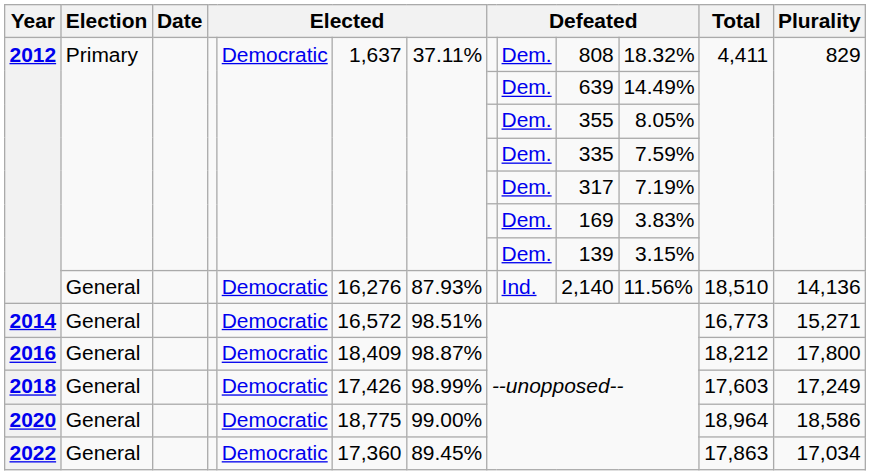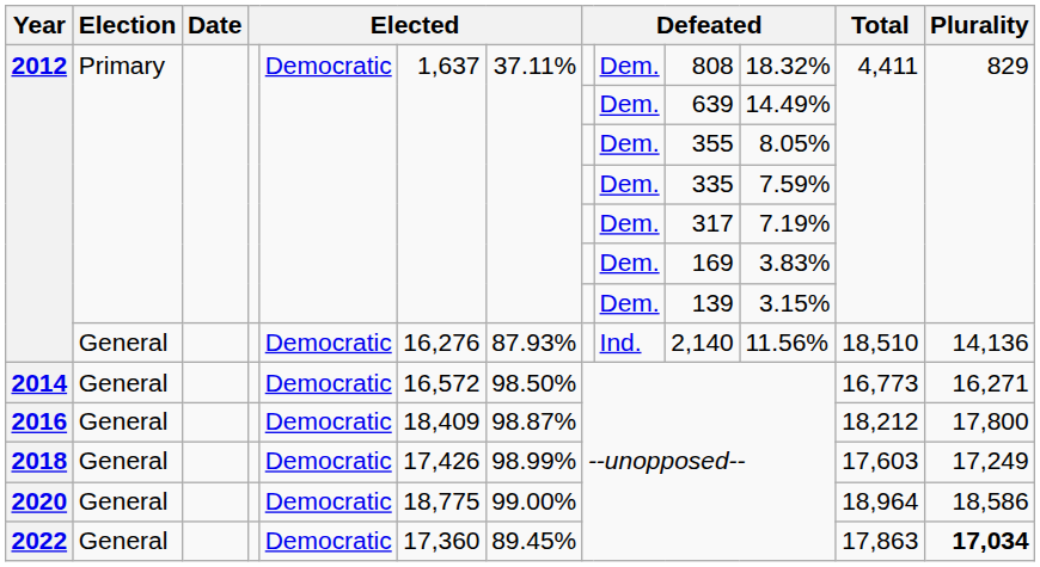 <table class="wikitable">
 <tr>
 <th>Year</th>
 <th>Election</th>
 <th>Date</th>
 <th colspan="4">Elected</th>
 <th colspan="4">Defeated</th>
 <th>Total</th>
 <th>Plurality</th>
 </tr>
 <tr>
 <th rowspan="8" valign="top"><a href='#'>2012</a></th>
 <td rowspan="7" valign="top">Primary</td>
 <td rowspan="7" valign="top"></td>
 <td rowspan="7" valign="top"></td>
 <td valign="top" rowspan="7" ><a href='#'>Democratic</a></td>
 <td rowspan="7" align="right" valign="top">1,637</td>
 <td rowspan="7" align="right" valign="top">37.11%</td>
 <td valign="top"></td>
 <td valign="top" ><a href='#'>Dem.</a></td>
 <td align="right" valign="top">808</td>
 <td align="right" valign="top">18.32%</td>
 <td rowspan="7" align="right" valign="top">4,411</td>
 <td rowspan="7" align="right" valign="top">829</td>
 </tr>
 <tr>
 <td valign="top"></td>
 <td valign="top" ><a href='#'>Dem.</a></td>
 <td align="right" valign="top">639</td>
 <td align="right" valign="top">14.49%</td>
 </tr>
 <tr>
 <td valign="top"></td>
 <td valign="top" ><a href='#'>Dem.</a></td>
 <td align="right" valign="top">355</td>
 <td align="right" valign="top">8.05%</td>
 </tr>
 <tr>
 <td valign="top"></td>
 <td valign="top" ><a href='#'>Dem.</a></td>
 <td align="right" valign="top">335</td>
 <td align="right" valign="top">7.59%</td>
 </tr>
 <tr>
 <td valign="top"></td>
 <td valign="top" ><a href='#'>Dem.</a></td>
 <td align="right" valign="top">317</td>
 <td align="right" valign="top">7.19%</td>
 </tr>
 <tr>
 <td valign="top"></td>
 <td valign="top" ><a href='#'>Dem.</a></td>
 <td align="right" valign="top">169</td>
 <td align="right" valign="top">3.83%</td>
 </tr>
 <tr>
 <td valign="top"></td>
 <td valign="top" ><a href='#'>Dem.</a></td>
 <td align="right" valign="top">139</td>
 <td align="right" valign="top">3.15%</td>
 </tr>
 <tr>
 <td valign="top">General</td>
 <td valign="top"></td>
 <td valign="top"></td>
 <td valign="top" ><a href='#'>Democratic</a></td>
 <td align="right" valign="top">16,276</td>
 <td align="right" valign="top">87.93%</td>
 <td valign="top"></td>
 <td valign="top" ><a href='#'>Ind.</a></td>
 <td align="right" valign="top">2,140</td>
 <td>11.56%</td>
 <td align="right" valign="top">18,510</td>
 <td align="right" valign="top">14,136</td>
 </tr>
 <tr>
 <th valign="top"><a href='#'>2014</a></th>
 <td valign="top">General</td>
 <td valign="top"></td>
 <td valign="top"></td>
 <td valign="top" ><a href='#'>Democratic</a></td>
 <td align="right" valign="top">16,572</td>
-<td align="right" valign="top">98.51%</td>
+<td align="right" valign="top">98.50%</td>
 <td colspan="4" rowspan="5"><em>--unopposed--</em></td>
 <td align="right" valign="top">16,773</td>
-<td align="right" valign="top">15,271</td>
+<td align="right" valign="top">16,271</td>
 </tr>
 <tr>
 <th valign="top"><a href='#'>2016</a></th>
 <td valign="top">General</td>
 <td valign="top"></td>
 <td valign="top"></td>
 <td valign="top" ><a href='#'>Democratic</a></td>
 <td align="right" valign="top">18,409</td>
 <td align="right" valign="top">98.87%</td>
 <td align="right" valign="top">18,212</td>
 <td align="right" valign="top">17,800</td>
 </tr>
 <tr>
 <th valign="top"><a href='#'>2018</a></th>
 <td valign="top">General</td>
 <td valign="top"></td>
 <td valign="top"></td>
 <td valign="top" ><a href='#'>Democratic</a></td>
 <td align="right" valign="top">17,426</td>
 <td align="right" valign="top">98.99%</td>
 <td align="right" valign="top">17,603</td>
 <td align="right" valign="top">17,249</td>
 </tr>
 <tr>
 <th valign="top"><a href='#'>2020</a></th>
 <td valign="top">General</td>
 <td valign="top"></td>
 <td valign="top"></td>
 <td valign="top" ><a href='#'>Democratic</a></td>
 <td align="right" valign="top">18,775</td>
 <td align="right" valign="top">99.00%</td>
 <td align="right" valign="top">18,964</td>
 <td align="right" valign="top">18,586</td>
 </tr>
 <tr>
 <th valign="top"><a href='#'>2022</a></th>
 <td valign="top">General</td>
 <td valign="top"></td>
 <td valign="top"></td>
 <td valign="top" ><a href='#'>Democratic</a></td>
 <td align="right" valign="top">17,360</td>
 <td align="right" valign="top">89.45%</td>
 <td align="right" valign="top">17,863</td>
-<td align="right" valign="top">17,034</td>
+<td align="right" valign="top"><strong>17,034</strong></td>
 </tr>
 </table>
